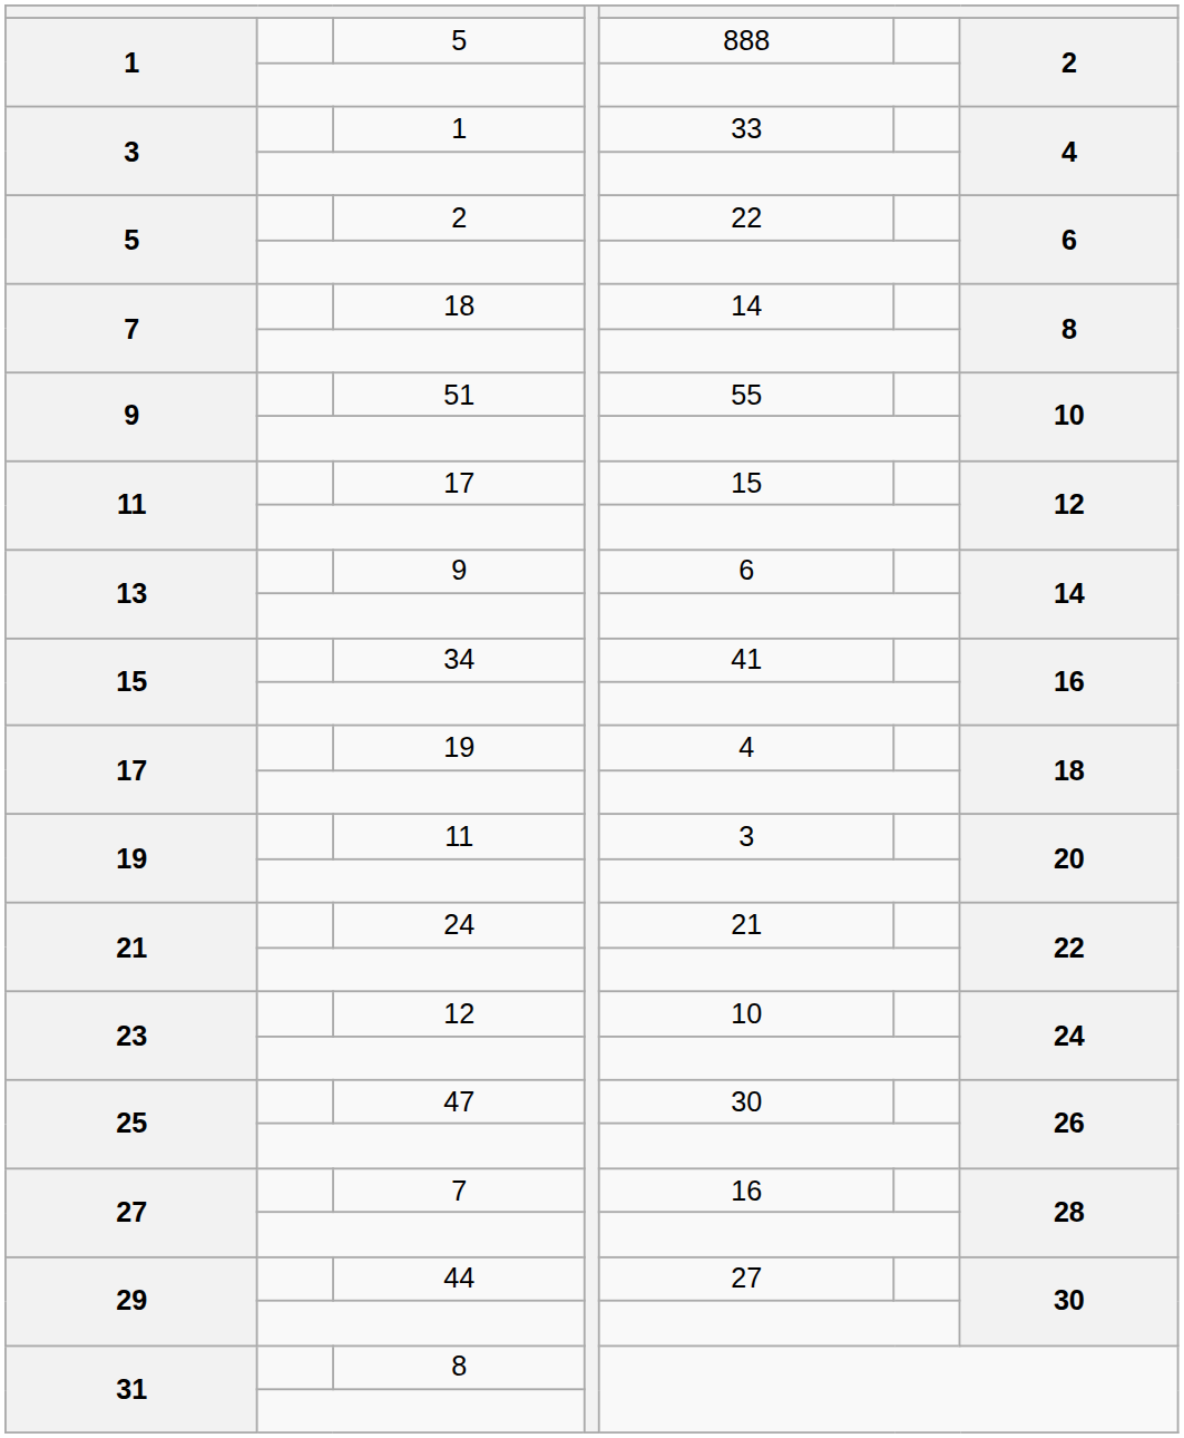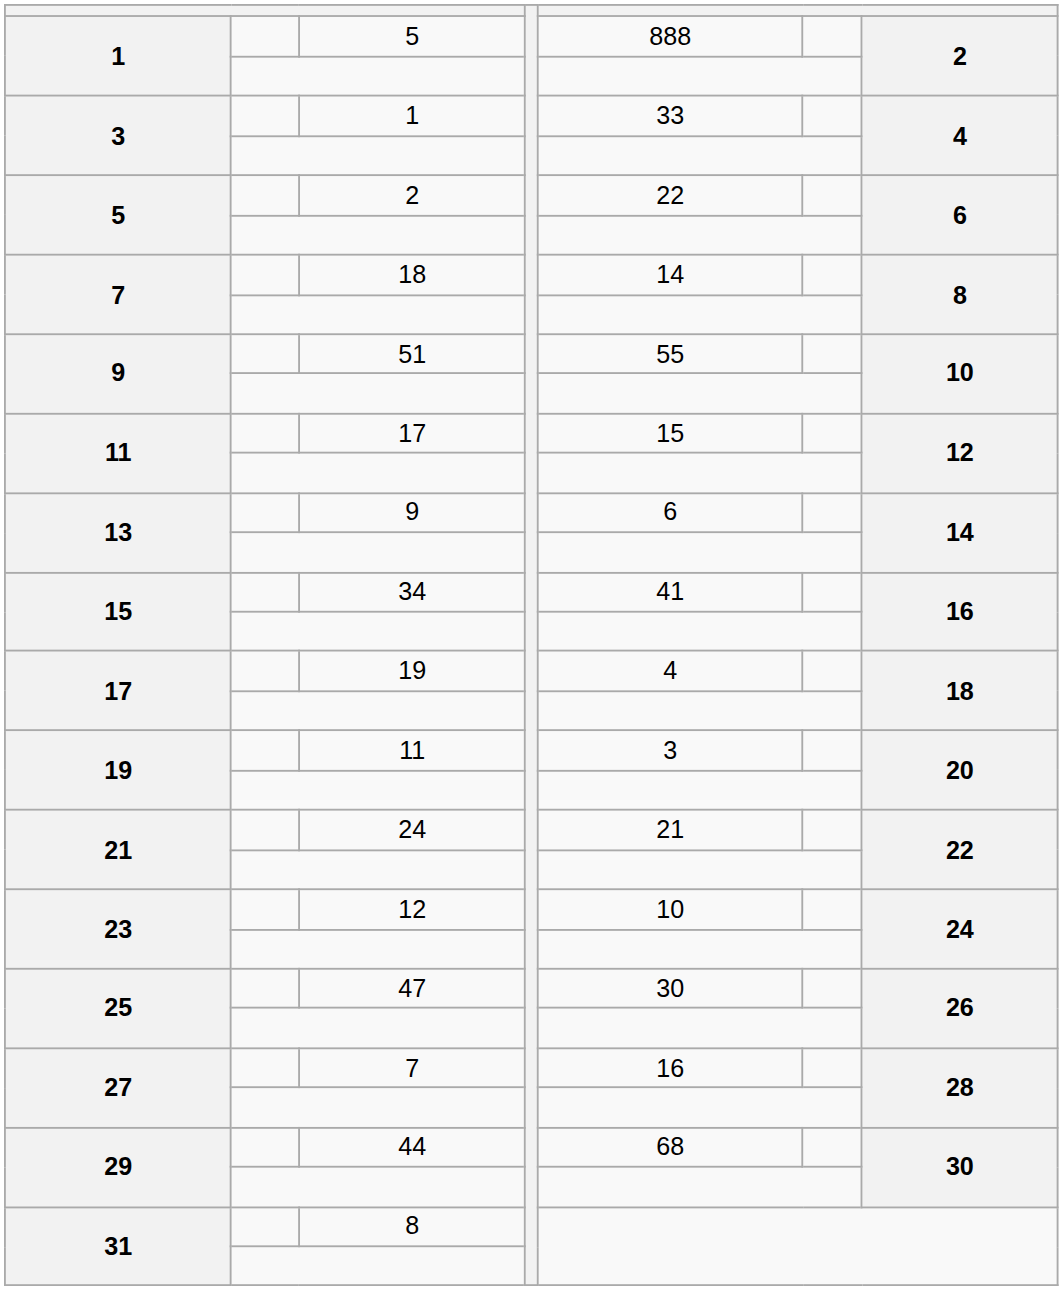 <table class="wikitable" style="font-size: 85%;">
 <tr>
 <th colspan="3" width="275px"></th>
 <th rowspan="33"></th>
 <th colspan="3" width="275px"></th>
 </tr>
 <tr>
 <th rowspan="2">1</th>
 <td align="left"><br></td>
 <td align="center">5</td>
 <td align="center">888</td>
 <td align="left"><br></td>
 <th rowspan="2">2</th>
 </tr>
 <tr>
 <td colspan=2 align="center"><br></td>
 <td colspan=2 align="center"><br></td>
 </tr>
 <tr>
 <th rowspan="2">3</th>
 <td align="left"><br></td>
 <td align="center">1</td>
 <td align="center">33</td>
 <td align="left"><br></td>
 <th rowspan="2">4</th>
 </tr>
 <tr>
 <td colspan=2 align="center"><br></td>
 <td colspan=2 align="center"><br></td>
 </tr>
 <tr>
 <th rowspan="2">5</th>
 <td align="left"><br></td>
 <td align="center">2</td>
 <td align="center">22</td>
 <td align="left"><br></td>
 <th rowspan="2">6</th>
 </tr>
 <tr>
 <td colspan=2 align="center"><br></td>
 <td colspan=2 align="center"><br></td>
 </tr>
 <tr>
 <th rowspan="2">7</th>
 <td align="left"><br></td>
 <td align="center">18</td>
 <td align="center">14</td>
 <td align="left"><br></td>
 <th rowspan="2">8</th>
 </tr>
 <tr>
 <td colspan=2 align="center"><br></td>
 <td colspan=2 align="center"><br></td>
 </tr>
 <tr>
 <th rowspan="2">9</th>
 <td align="left"><br></td>
 <td align="center">51</td>
 <td align="center">55</td>
 <td align="left"><br></td>
 <th rowspan="2">10</th>
 </tr>
 <tr>
 <td colspan=2 align="center"><br></td>
 <td colspan=2 align="center"><br></td>
 </tr>
 <tr>
 <th rowspan="2">11</th>
 <td align="left"><br></td>
 <td align="center">17</td>
 <td align="center">15</td>
 <td align="left"><br></td>
 <th rowspan="2">12</th>
 </tr>
 <tr>
 <td colspan=2 align="center"><br></td>
 <td colspan=2 align="center"><br></td>
 </tr>
 <tr>
 <th rowspan="2">13</th>
 <td align="left"><br></td>
 <td align="center">9</td>
 <td align="center">6</td>
 <td align="left"><br></td>
 <th rowspan="2">14</th>
 </tr>
 <tr>
 <td colspan=2 align="center"><br></td>
 <td colspan=2 align="center"><br></td>
 </tr>
 <tr>
 <th rowspan="2">15</th>
 <td align="left"><br></td>
 <td align="center">34</td>
 <td align="center">41</td>
 <td align="left"><br></td>
 <th rowspan="2">16</th>
 </tr>
 <tr>
 <td colspan=2 align="center"><br></td>
 <td colspan=2 align="center"><br></td>
 </tr>
 <tr>
 <th rowspan="2">17</th>
 <td align="left"><br></td>
 <td align="center">19</td>
 <td align="center">4</td>
 <td align="left"><br></td>
 <th rowspan="2">18</th>
 </tr>
 <tr>
 <td colspan=2 align="center"><br></td>
 <td colspan=2 align="center"><br></td>
 </tr>
 <tr>
 <th rowspan="2">19</th>
 <td align="left"><br></td>
 <td align="center">11</td>
 <td align="center">3</td>
 <td align="left"><br></td>
 <th rowspan="2">20</th>
 </tr>
 <tr>
 <td colspan=2 align="center"><br></td>
 <td colspan=2 align="center"><br></td>
 </tr>
 <tr>
 <th rowspan="2">21</th>
 <td align="left"><br></td>
 <td align="center">24</td>
 <td align="center">21</td>
 <td align="left"><br></td>
 <th rowspan="2">22</th>
 </tr>
 <tr>
 <td colspan=2 align="center"><br></td>
 <td colspan=2 align="center"><br></td>
 </tr>
 <tr>
 <th rowspan="2">23</th>
 <td align="left"><br></td>
 <td align="center">12</td>
 <td align="center">10</td>
 <td align="left"><br></td>
 <th rowspan="2">24</th>
 </tr>
 <tr>
 <td colspan=2 align="center"><br></td>
 <td colspan=2 align="center"><br></td>
 </tr>
 <tr>
 <th rowspan="2">25</th>
 <td align="left"><br></td>
 <td align="center">47</td>
 <td align="center">30</td>
 <td align="left"><br></td>
 <th rowspan="2">26</th>
 </tr>
 <tr>
 <td colspan=2 align="center"><br></td>
 <td colspan=2 align="center"><br></td>
 </tr>
 <tr>
 <th rowspan="2">27</th>
 <td align="left"><br></td>
 <td align="center">7</td>
 <td align="center">16</td>
 <td align="left"><br></td>
 <th rowspan="2">28</th>
 </tr>
 <tr>
 <td colspan=2 align="center"><br></td>
 <td colspan=2 align="center"><br></td>
 </tr>
 <tr>
 <th rowspan="2">29</th>
 <td align="left"><br></td>
 <td align="center">44</td>
-<td align="center">27</td>
+<td align="center">68</td>
 <td align="left"><br></td>
 <th rowspan="2">30</th>
 </tr>
 <tr>
 <td colspan=2 align="center"><br></td>
 <td colspan=2 align="center"><br></td>
 </tr>
 <tr>
 <th rowspan="2">31</th>
 <td align="left"><br></td>
 <td align="center">8</td>
 <td rowspan=2 colspan=3></td>
 </tr>
 <tr>
 <td colspan=2 align="center"><br></td>
 </tr>
 </table>
